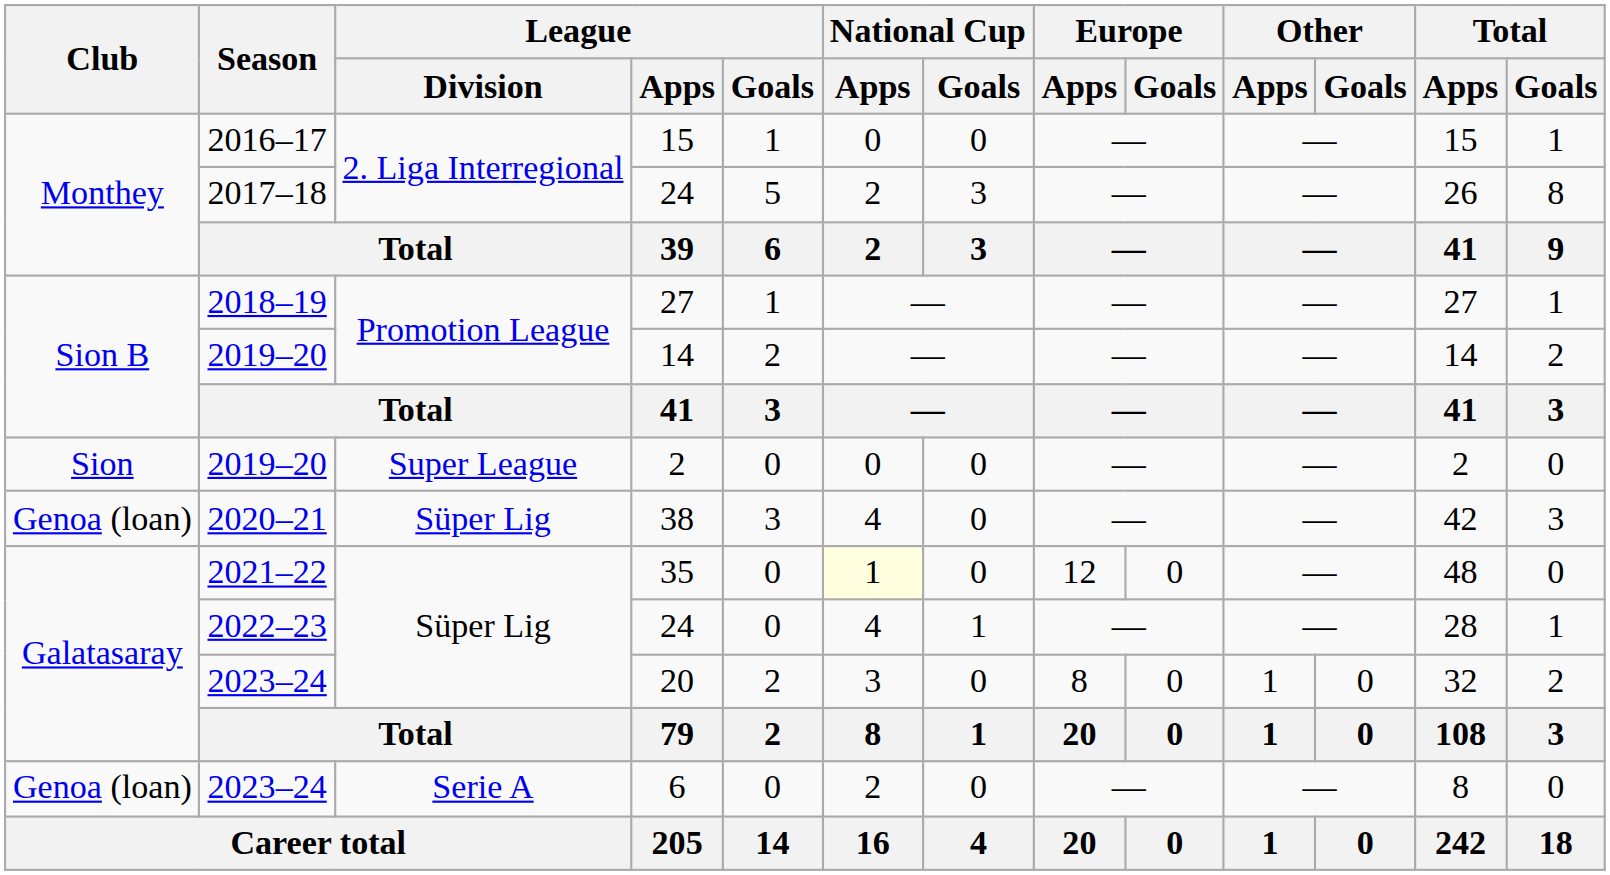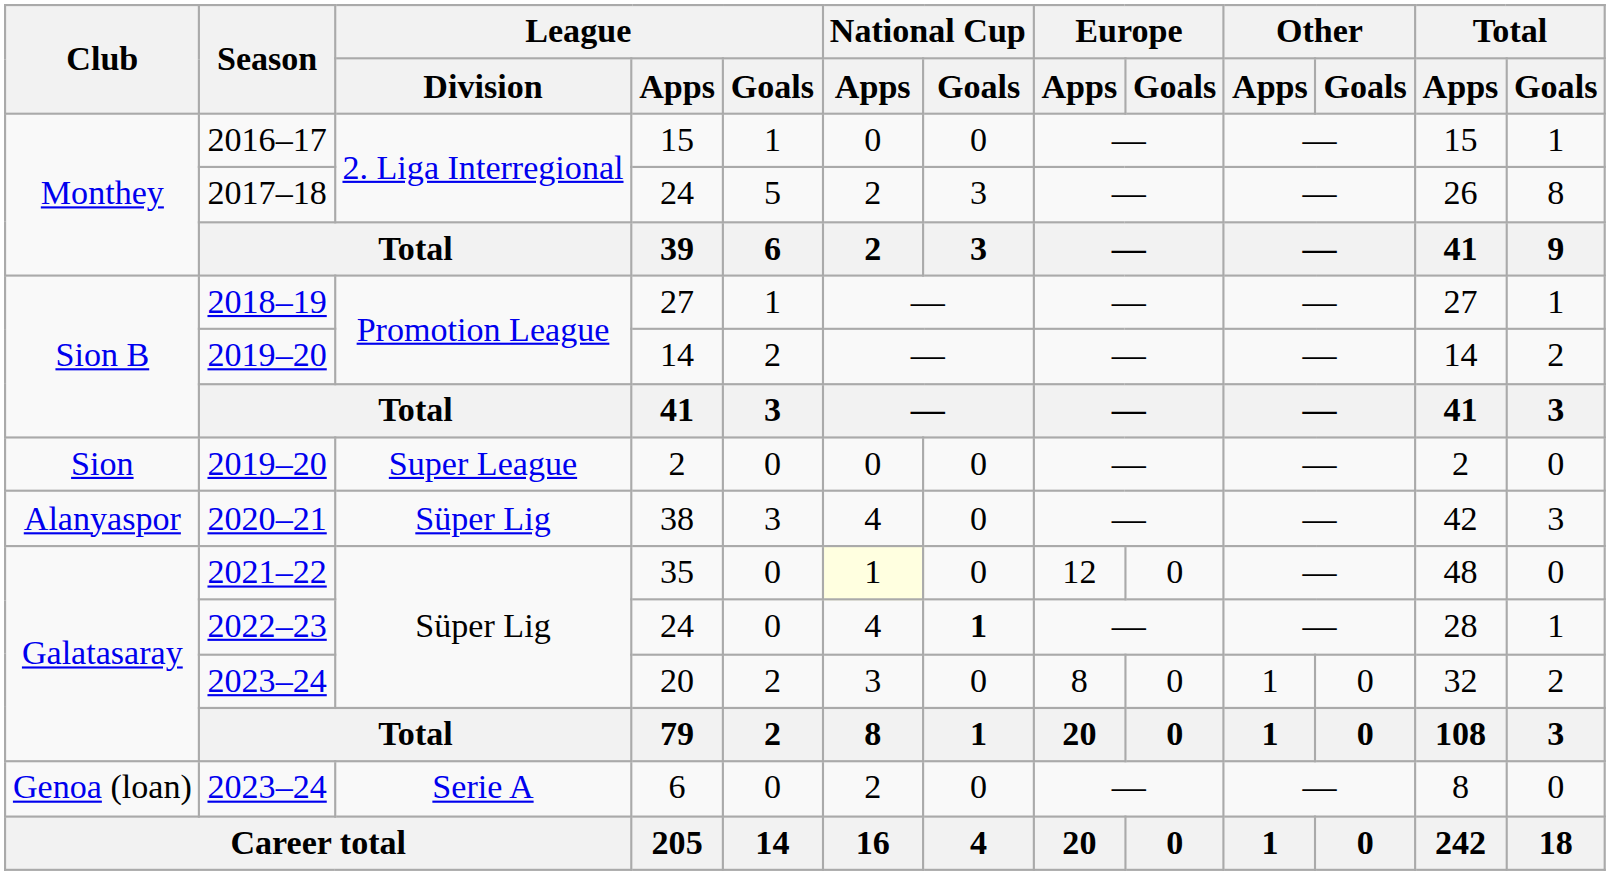 <table class="wikitable" style="text-align:center">
 <tr>
 <th rowspan="2">Club</th>
 <th rowspan="2">Season</th>
 <th colspan="3">League</th>
 <th colspan="2">National Cup</th>
 <th colspan="2">Europe</th>
 <th colspan="2">Other</th>
 <th colspan="2">Total</th>
 </tr>
 <tr>
 <th>Division</th>
 <th>Apps</th>
 <th>Goals</th>
 <th>Apps</th>
 <th>Goals</th>
 <th>Apps</th>
 <th>Goals</th>
 <th>Apps</th>
 <th>Goals</th>
 <th>Apps</th>
 <th>Goals</th>
 </tr>
 <tr>
 <td rowspan="3"><a href='#'>Monthey</a></td>
 <td>2016–17</td>
 <td rowspan="2"><a href='#'>2. Liga Interregional</a></td>
 <td>15</td>
 <td>1</td>
 <td>0</td>
 <td>0</td>
 <td colspan="2">—</td>
 <td colspan="2">—</td>
 <td>15</td>
 <td>1</td>
 </tr>
 <tr>
 <td>2017–18</td>
 <td>24</td>
 <td>5</td>
 <td>2</td>
 <td>3</td>
 <td colspan="2">—</td>
 <td colspan="2">—</td>
 <td>26</td>
 <td>8</td>
 </tr>
 <tr>
 <th colspan="2">Total</th>
 <th>39</th>
 <th>6</th>
 <th>2</th>
 <th>3</th>
 <th colspan="2">—</th>
 <th colspan="2">—</th>
 <th>41</th>
 <th>9</th>
 </tr>
 <tr>
 <td rowspan="3"><a href='#'>Sion B</a></td>
 <td><a href='#'>2018–19</a></td>
 <td rowspan="2"><a href='#'>Promotion League</a></td>
 <td>27</td>
 <td>1</td>
 <td colspan="2">—</td>
 <td colspan="2">—</td>
 <td colspan="2">—</td>
 <td>27</td>
 <td>1</td>
 </tr>
 <tr>
 <td><a href='#'>2019–20</a></td>
 <td>14</td>
 <td>2</td>
 <td colspan="2">—</td>
 <td colspan="2">—</td>
 <td colspan="2">—</td>
 <td>14</td>
 <td>2</td>
 </tr>
 <tr>
 <th colspan="2">Total</th>
 <th>41</th>
 <th>3</th>
 <th colspan="2">—</th>
 <th colspan="2">—</th>
 <th colspan="2">—</th>
 <th>41</th>
 <th>3</th>
 </tr>
 <tr>
 <td><a href='#'>Sion</a></td>
 <td><a href='#'>2019–20</a></td>
 <td><a href='#'>Super League</a></td>
 <td>2</td>
 <td>0</td>
 <td>0</td>
 <td>0</td>
 <td colspan="2">—</td>
 <td colspan="2">—</td>
 <td>2</td>
 <td>0</td>
 </tr>
 <tr>
-<td><a href='#'>Genoa</a> (loan)</td>
+<td><a href='#'>Alanyaspor</a></td>
 <td><a href='#'>2020–21</a></td>
 <td><a href='#'>Süper Lig</a></td>
 <td>38</td>
 <td>3</td>
 <td>4</td>
 <td>0</td>
 <td colspan="2">—</td>
 <td colspan="2">—</td>
 <td>42</td>
 <td>3</td>
 </tr>
 <tr>
 <td rowspan="4"><a href='#'>Galatasaray</a></td>
 <td><a href='#'>2021–22</a></td>
 <td rowspan="3">Süper Lig</td>
 <td>35</td>
 <td>0</td>
 <td style="background: lightyellow;">1</td>
 <td>0</td>
 <td>12</td>
 <td>0</td>
 <td colspan="2">—</td>
 <td>48</td>
 <td>0</td>
 </tr>
 <tr>
 <td><a href='#'>2022–23</a></td>
 <td>24</td>
 <td>0</td>
 <td>4</td>
-<td>1</td>
+<td><strong>1</strong></td>
 <td colspan="2">—</td>
 <td colspan="2">—</td>
 <td>28</td>
 <td>1</td>
 </tr>
 <tr>
 <td><a href='#'>2023–24</a></td>
 <td>20</td>
 <td>2</td>
 <td>3</td>
 <td>0</td>
 <td>8</td>
 <td>0</td>
 <td>1</td>
 <td>0</td>
 <td>32</td>
 <td>2</td>
 </tr>
 <tr>
 <th colspan="2">Total</th>
 <th>79</th>
 <th>2</th>
 <th>8</th>
 <th>1</th>
 <th>20</th>
 <th>0</th>
 <th>1</th>
 <th>0</th>
 <th>108</th>
 <th>3</th>
 </tr>
 <tr>
 <td><a href='#'>Genoa</a> (loan)</td>
 <td><a href='#'>2023–24</a></td>
 <td><a href='#'>Serie A</a></td>
 <td>6</td>
 <td>0</td>
 <td>2</td>
 <td>0</td>
 <td colspan="2">—</td>
 <td colspan="2">—</td>
 <td>8</td>
 <td>0</td>
 </tr>
 <tr>
 <th colspan="3">Career total</th>
 <th>205</th>
 <th>14</th>
 <th>16</th>
 <th>4</th>
 <th>20</th>
 <th>0</th>
 <th>1</th>
 <th>0</th>
 <th>242</th>
 <th>18</th>
 </tr>
 </table>
